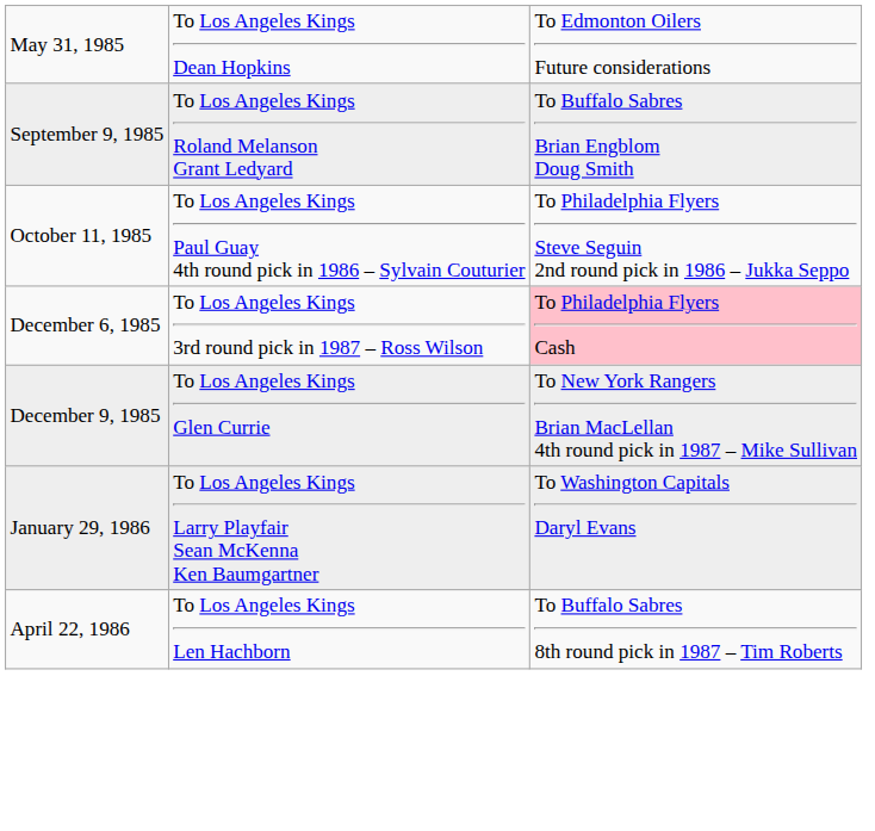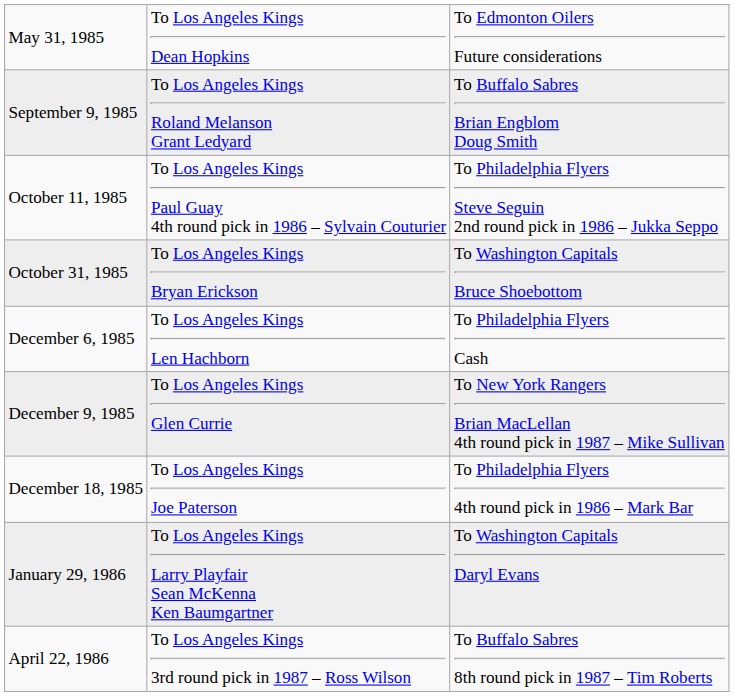 <table class="wikitable">
 <tr>
 <td>May 31, 1985</td>
 <td valign="top">To <a href='#'>Los Angeles Kings</a><hr><a href='#'>Dean Hopkins</a></td>
 <td valign="top">To <a href='#'>Edmonton Oilers</a><hr>Future considerations</td>
 </tr>
 <tr style="background:#eee;">
 <td>September 9, 1985</td>
 <td valign="top">To <a href='#'>Los Angeles Kings</a><hr><a href='#'>Roland Melanson</a> <br> <a href='#'>Grant Ledyard</a></td>
 <td valign="top">To <a href='#'>Buffalo Sabres</a><hr><a href='#'>Brian Engblom</a> <br> <a href='#'>Doug Smith</a></td>
 </tr>
 <tr>
 <td>October 11, 1985</td>
 <td valign="top">To <a href='#'>Los Angeles Kings</a><hr><a href='#'>Paul Guay</a> <br> 4th round pick in <a href='#'>1986</a> – <a href='#'>Sylvain Couturier</a></td>
 <td valign="top">To <a href='#'>Philadelphia Flyers</a><hr><a href='#'>Steve Seguin</a> <br> 2nd round pick in <a href='#'>1986</a> – <a href='#'>Jukka Seppo</a></td>
 </tr>
+<tr style="background:#eee;">
+<td>October 31, 1985</td>
+<td valign="top">To <a href='#'>Los Angeles Kings</a><hr><a href='#'>Bryan Erickson</a></td>
+<td valign="top">To <a href='#'>Washington Capitals</a><hr><a href='#'>Bruce Shoebottom</a></td>
+</tr>
 <tr>
 <td>December 6, 1985</td>
-<td valign="top">To <a href='#'>Los Angeles Kings</a><hr>3rd round pick in <a href='#'>1987</a> – <a href='#'>Ross Wilson</a></td>
-<td valign="top" style="background: pink;">To <a href='#'>Philadelphia Flyers</a><hr>Cash</td>
+<td valign="top">To <a href='#'>Los Angeles Kings</a><hr><a href='#'>Len Hachborn</a></td>
+<td valign="top">To <a href='#'>Philadelphia Flyers</a><hr>Cash</td>
 </tr>
 <tr style="background:#eee;">
 <td>December 9, 1985</td>
 <td valign="top">To <a href='#'>Los Angeles Kings</a><hr><a href='#'>Glen Currie</a></td>
 <td valign="top">To <a href='#'>New York Rangers</a><hr><a href='#'>Brian MacLellan</a> <br> 4th round pick in <a href='#'>1987</a> – <a href='#'>Mike Sullivan</a></td>
+</tr>
+<tr>
+<td>December 18, 1985</td>
+<td valign="top">To <a href='#'>Los Angeles Kings</a><hr><a href='#'>Joe Paterson</a></td>
+<td valign="top">To <a href='#'>Philadelphia Flyers</a><hr>4th round pick in <a href='#'>1986</a> – <a href='#'>Mark Bar</a></td>
 </tr>
 <tr style="background:#eee;">
 <td>January 29, 1986</td>
 <td valign="top">To <a href='#'>Los Angeles Kings</a><hr><a href='#'>Larry Playfair</a> <br> <a href='#'>Sean McKenna</a> <br> <a href='#'>Ken Baumgartner</a></td>
 <td valign="top">To <a href='#'>Washington Capitals</a><hr><a href='#'>Daryl Evans</a></td>
 </tr>
 <tr>
 <td>April 22, 1986</td>
-<td valign="top">To <a href='#'>Los Angeles Kings</a><hr><a href='#'>Len Hachborn</a></td>
+<td valign="top">To <a href='#'>Los Angeles Kings</a><hr>3rd round pick in <a href='#'>1987</a> – <a href='#'>Ross Wilson</a></td>
 <td valign="top">To <a href='#'>Buffalo Sabres</a><hr>8th round pick in <a href='#'>1987</a> – <a href='#'>Tim Roberts</a></td>
 </tr>
 </table>
